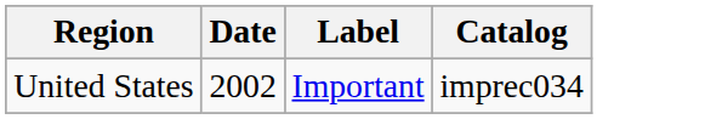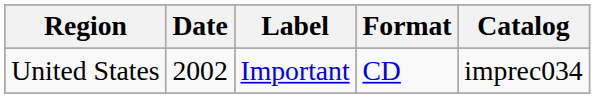 <table class="wikitable">
 <tr>
 <th>Region</th>
 <th>Date</th>
 <th>Label</th>
+<th>Format</th>
 <th>Catalog</th>
 </tr>
 <tr>
 <td>United States</td>
 <td>2002</td>
 <td><a href='#'>Important</a></td>
+<td><a href='#'>CD</a></td>
 <td>imprec034</td>
 </tr>
 </table>
